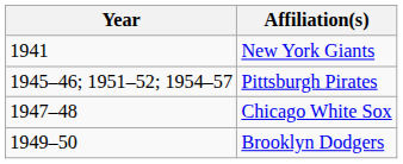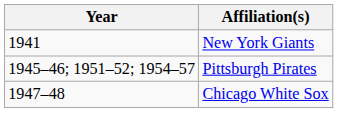 <table class=wikitable>
 <tr>
 <th>Year</th>
 <th>Affiliation(s)</th>
 </tr>
 <tr>
 <td>1941</td>
 <td><a href='#'>New York Giants</a></td>
 </tr>
 <tr>
 <td>1945–46; 1951–52; 1954–57</td>
 <td><a href='#'>Pittsburgh Pirates</a></td>
 </tr>
 <tr>
 <td>1947–48</td>
 <td><a href='#'>Chicago White Sox</a></td>
 </tr>
-<tr>
-<td>1949–50</td>
-<td><a href='#'>Brooklyn Dodgers</a></td>
-</tr>
 </table>
